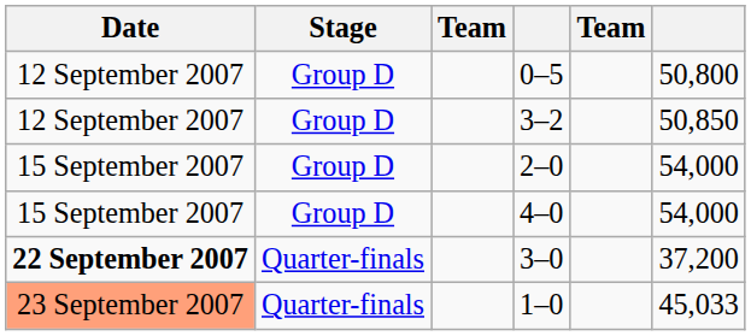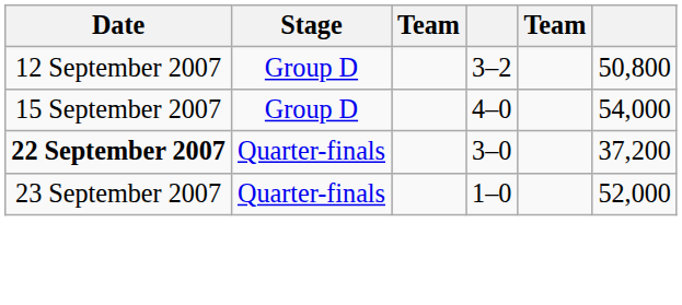 <table class="wikitable">
 <tr>
 <th>Date</th>
 <th>Stage</th>
 <th>Team</th>
 <th></th>
 <th>Team</th>
 <th></th>
 </tr>
 <tr align=center>
 <td>12 September 2007</td>
 <td><a href='#'>Group D</a></td>
 <td></td>
-<td>0–5</td>
+<td>3–2</td>
 <td></td>
 <td>50,800</td>
-</tr>
-<tr align=center>
-<td>12 September 2007</td>
-<td><a href='#'>Group D</a></td>
-<td></td>
-<td>3–2</td>
-<td></td>
-<td>50,850</td>
-</tr>
-<tr align=center>
-<td>15 September 2007</td>
-<td><a href='#'>Group D</a></td>
-<td></td>
-<td>2–0</td>
-<td></td>
-<td>54,000</td>
 </tr>
 <tr align=center>
 <td>15 September 2007</td>
 <td><a href='#'>Group D</a></td>
 <td></td>
 <td>4–0</td>
 <td></td>
 <td>54,000</td>
 </tr>
 <tr align=center>
 <td><strong>22 September 2007</strong></td>
 <td><a href='#'>Quarter-finals</a></td>
 <td></td>
 <td>3–0</td>
 <td></td>
 <td>37,200</td>
 </tr>
 <tr align=center>
-<td style="background: lightsalmon;">23 September 2007</td>
+<td>23 September 2007</td>
 <td><a href='#'>Quarter-finals</a></td>
 <td></td>
 <td>1–0</td>
 <td></td>
-<td>45,033</td>
+<td>52,000</td>
 </tr>
 </table>
